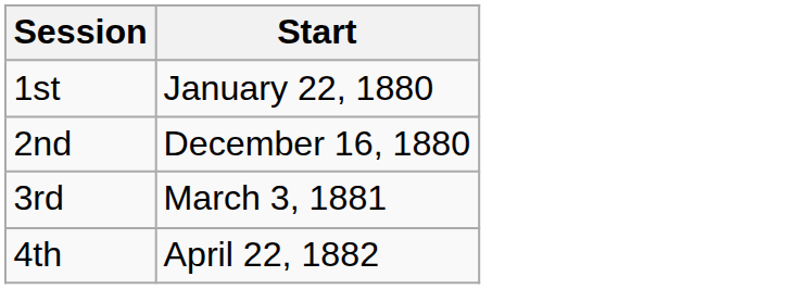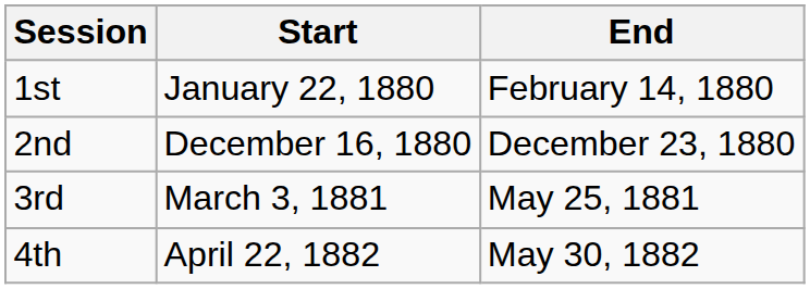 <table class="wikitable">
 <tr>
 <th>Session</th>
 <th>Start</th>
+<th>End</th>
 </tr>
 <tr>
 <td>1st</td>
 <td>January 22, 1880</td>
+<td>February 14, 1880</td>
 </tr>
 <tr>
 <td>2nd</td>
 <td>December 16, 1880</td>
+<td>December 23, 1880</td>
 </tr>
 <tr>
 <td>3rd</td>
 <td>March 3, 1881</td>
+<td>May 25, 1881</td>
 </tr>
 <tr>
 <td>4th</td>
 <td>April 22, 1882</td>
+<td>May 30, 1882</td>
 </tr>
 </table>
